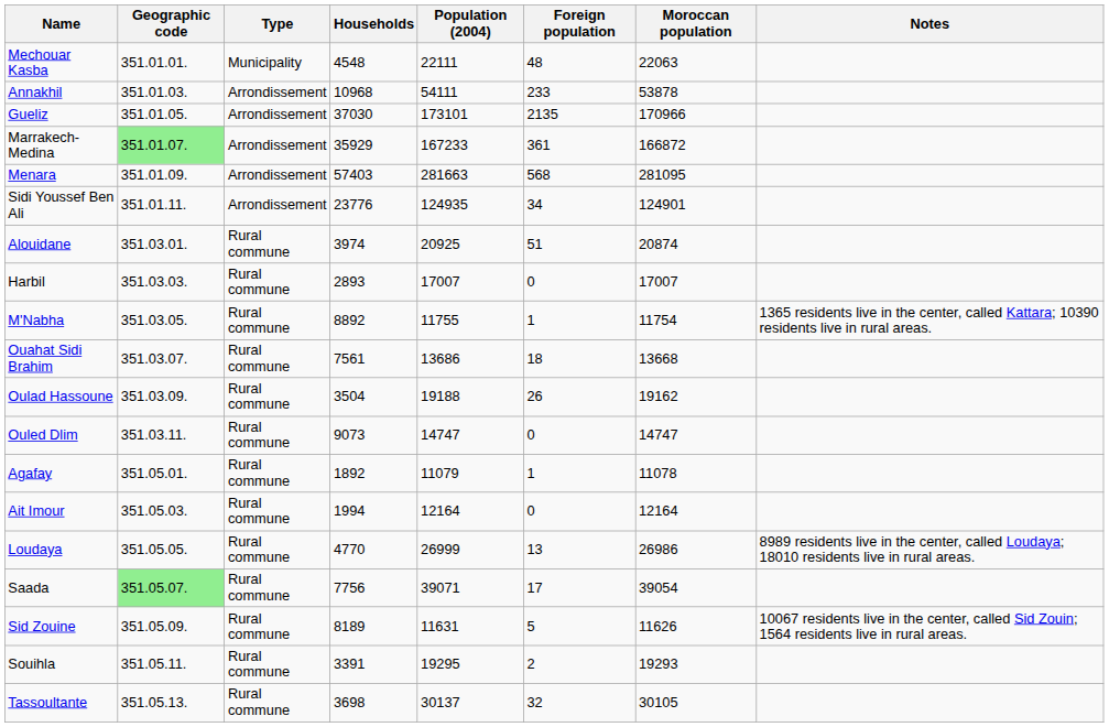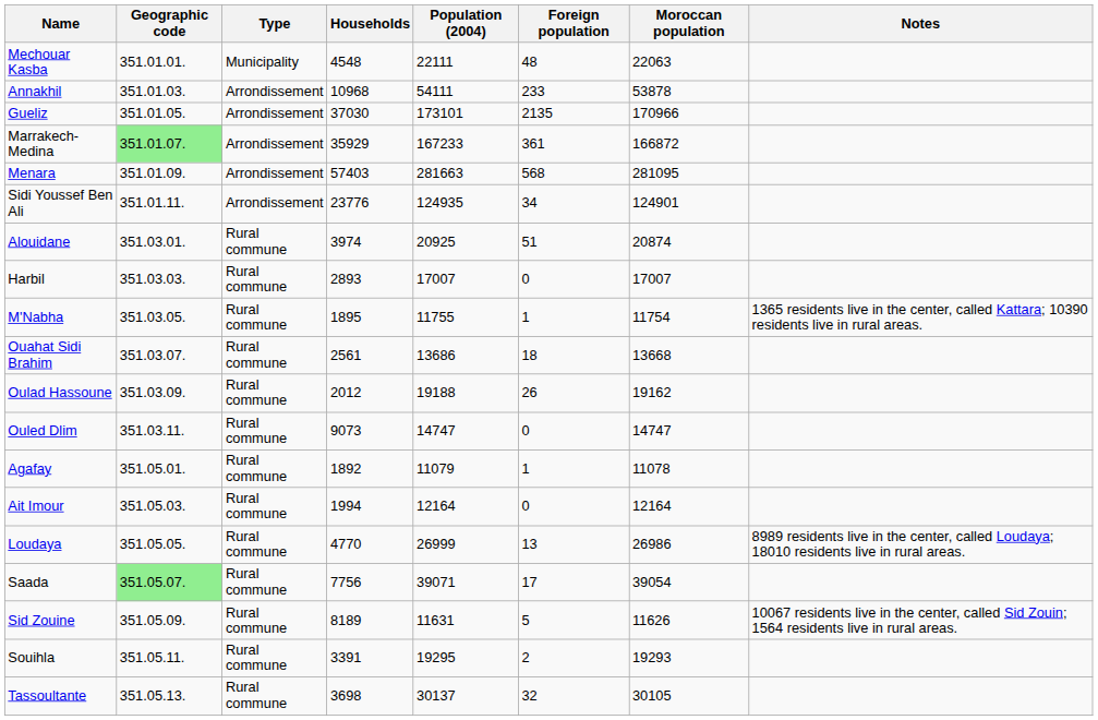 <table class="wikitable sortable">
 <tr>
 <th>Name</th>
 <th>Geographic code</th>
 <th>Type</th>
 <th>Households</th>
 <th>Population (2004)</th>
 <th>Foreign population</th>
 <th>Moroccan population</th>
 <th>Notes</th>
 </tr>
 <tr>
 <td><a href='#'>Mechouar Kasba</a></td>
 <td>351.01.01.</td>
 <td>Municipality</td>
 <td>4548</td>
 <td>22111</td>
 <td>48</td>
 <td>22063</td>
 <td></td>
 </tr>
 <tr>
 <td><a href='#'>Annakhil</a></td>
 <td>351.01.03.</td>
 <td>Arrondissement</td>
 <td>10968</td>
 <td>54111</td>
 <td>233</td>
 <td>53878</td>
 <td></td>
 </tr>
 <tr>
 <td><a href='#'>Gueliz</a></td>
 <td>351.01.05.</td>
 <td>Arrondissement</td>
 <td>37030</td>
 <td>173101</td>
 <td>2135</td>
 <td>170966</td>
 <td></td>
 </tr>
 <tr>
 <td>Marrakech-Medina</td>
 <td style="background: lightgreen;">351.01.07.</td>
 <td>Arrondissement</td>
 <td>35929</td>
 <td>167233</td>
 <td>361</td>
 <td>166872</td>
 <td></td>
 </tr>
 <tr>
 <td><a href='#'>Menara</a></td>
 <td>351.01.09.</td>
 <td>Arrondissement</td>
 <td>57403</td>
 <td>281663</td>
 <td>568</td>
 <td>281095</td>
 <td></td>
 </tr>
 <tr>
 <td>Sidi Youssef Ben Ali</td>
 <td>351.01.11.</td>
 <td>Arrondissement</td>
 <td>23776</td>
 <td>124935</td>
 <td>34</td>
 <td>124901</td>
 <td></td>
 </tr>
 <tr>
 <td><a href='#'>Alouidane</a></td>
 <td>351.03.01.</td>
 <td>Rural commune</td>
 <td>3974</td>
 <td>20925</td>
 <td>51</td>
 <td>20874</td>
 <td></td>
 </tr>
 <tr>
 <td>Harbil</td>
 <td>351.03.03.</td>
 <td>Rural commune</td>
 <td>2893</td>
 <td>17007</td>
 <td>0</td>
 <td>17007</td>
 <td></td>
 </tr>
 <tr>
 <td><a href='#'>M'Nabha</a></td>
 <td>351.03.05.</td>
 <td>Rural commune</td>
-<td>8892</td>
+<td>1895</td>
 <td>11755</td>
 <td>1</td>
 <td>11754</td>
 <td>1365 residents live in the center, called <a href='#'>Kattara</a>; 10390 residents live in rural areas.</td>
 </tr>
 <tr>
 <td><a href='#'>Ouahat Sidi Brahim</a></td>
 <td>351.03.07.</td>
 <td>Rural commune</td>
-<td>7561</td>
+<td>2561</td>
 <td>13686</td>
 <td>18</td>
 <td>13668</td>
 <td></td>
 </tr>
 <tr>
 <td><a href='#'>Oulad Hassoune</a></td>
 <td>351.03.09.</td>
 <td>Rural commune</td>
-<td>3504</td>
+<td>2012</td>
 <td>19188</td>
 <td>26</td>
 <td>19162</td>
 <td></td>
 </tr>
 <tr>
 <td><a href='#'>Ouled Dlim</a></td>
 <td>351.03.11.</td>
 <td>Rural commune</td>
 <td>9073</td>
 <td>14747</td>
 <td>0</td>
 <td>14747</td>
 <td></td>
 </tr>
 <tr>
 <td><a href='#'>Agafay</a></td>
 <td>351.05.01.</td>
 <td>Rural commune</td>
 <td>1892</td>
 <td>11079</td>
 <td>1</td>
 <td>11078</td>
 <td></td>
 </tr>
 <tr>
 <td><a href='#'>Ait Imour</a></td>
 <td>351.05.03.</td>
 <td>Rural commune</td>
 <td>1994</td>
 <td>12164</td>
 <td>0</td>
 <td>12164</td>
 <td></td>
 </tr>
 <tr>
 <td><a href='#'>Loudaya</a></td>
 <td>351.05.05.</td>
 <td>Rural commune</td>
 <td>4770</td>
 <td>26999</td>
 <td>13</td>
 <td>26986</td>
 <td>8989 residents live in the center, called <a href='#'>Loudaya</a>; 18010 residents live in rural areas.</td>
 </tr>
 <tr>
 <td>Saada</td>
 <td style="background: lightgreen;">351.05.07.</td>
 <td>Rural commune</td>
 <td>7756</td>
 <td>39071</td>
 <td>17</td>
 <td>39054</td>
 <td></td>
 </tr>
 <tr>
 <td><a href='#'>Sid Zouine</a></td>
 <td>351.05.09.</td>
 <td>Rural commune</td>
 <td>8189</td>
 <td>11631</td>
 <td>5</td>
 <td>11626</td>
 <td>10067 residents live in the center, called <a href='#'>Sid Zouin</a>; 1564 residents live in rural areas.</td>
 </tr>
 <tr>
 <td>Souihla</td>
 <td>351.05.11.</td>
 <td>Rural commune</td>
 <td>3391</td>
 <td>19295</td>
 <td>2</td>
 <td>19293</td>
 <td></td>
 </tr>
 <tr>
 <td><a href='#'>Tassoultante</a></td>
 <td>351.05.13.</td>
 <td>Rural commune</td>
 <td>3698</td>
 <td>30137</td>
 <td>32</td>
 <td>30105</td>
 <td></td>
 </tr>
 </table>
